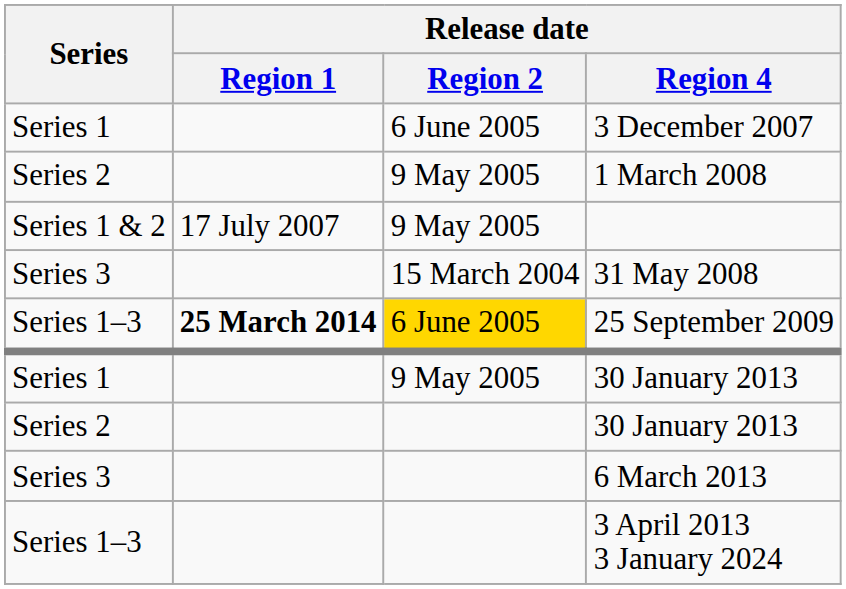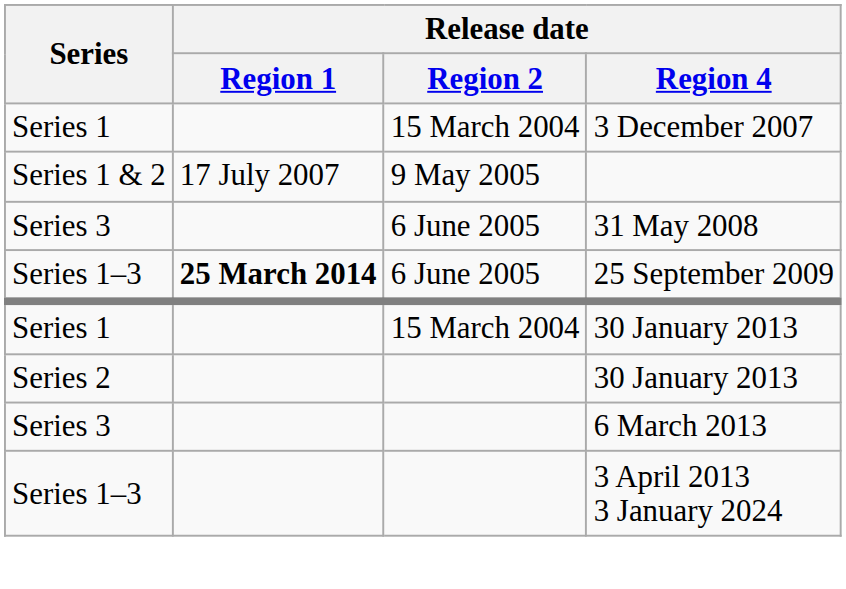 <table class="wikitable">
 <tr>
 <th rowspan="2">Series</th>
 <th colspan="3">Release date</th>
 </tr>
 <tr>
 <th><a href='#'>Region 1</a></th>
 <th><a href='#'>Region 2</a></th>
 <th><a href='#'>Region 4</a></th>
 </tr>
 <tr>
 <td>Series 1</td>
 <td></td>
-<td>6 June 2005</td>
+<td>15 March 2004</td>
 <td>3 December 2007</td>
-</tr>
-<tr>
-<td>Series 2</td>
-<td></td>
-<td>9 May 2005</td>
-<td>1 March 2008</td>
 </tr>
 <tr>
 <td>Series 1 & 2</td>
 <td>17 July 2007</td>
 <td>9 May 2005</td>
 <td></td>
 </tr>
 <tr>
 <td>Series 3</td>
 <td></td>
-<td>15 March 2004</td>
+<td>6 June 2005</td>
 <td>31 May 2008</td>
 </tr>
 <tr>
 <td>Series 1–3</td>
 <td><strong>25 March 2014</strong></td>
-<td style="background: gold;">6 June 2005</td>
+<td>6 June 2005</td>
 <td>25 September 2009</td>
 </tr>
 <tr style="border-top:4px solid gray;">
 <td>Series 1 </td>
 <td></td>
-<td>9 May 2005</td>
+<td>15 March 2004</td>
 <td>30 January 2013</td>
 </tr>
 <tr>
 <td>Series 2 </td>
 <td></td>
 <td></td>
 <td>30 January 2013</td>
 </tr>
 <tr>
 <td>Series 3 </td>
 <td></td>
 <td></td>
 <td>6 March 2013</td>
 </tr>
 <tr>
 <td>Series 1–3 </td>
 <td></td>
 <td></td>
 <td>3 April 2013<br>3 January 2024</td>
 </tr>
 </table>
